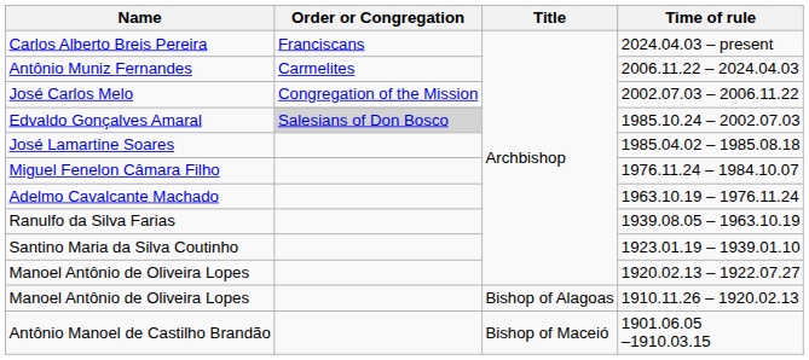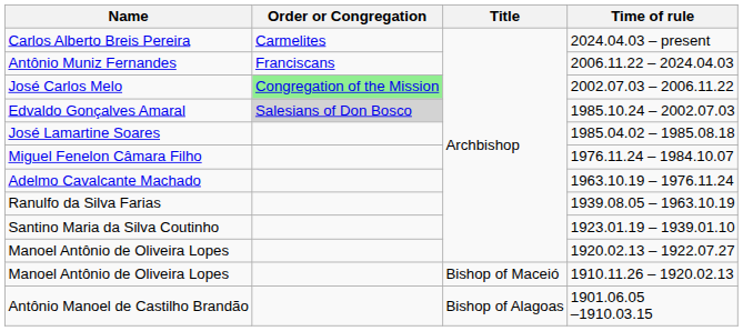 <table class="wikitable">
 <tr>
 <th>Name</th>
 <th>Order or Congregation</th>
 <th>Title</th>
 <th>Time of rule</th>
 </tr>
 <tr>
 <td><a href='#'>Carlos Alberto Breis Pereira</a></td>
-<td><a href='#'>Franciscans</a></td>
+<td><a href='#'>Carmelites</a></td>
 <td rowspan="10">Archbishop</td>
 <td>2024.04.03 – present</td>
 </tr>
 <tr>
 <td><a href='#'>Antônio Muniz Fernandes</a></td>
-<td><a href='#'>Carmelites</a></td>
+<td><a href='#'>Franciscans</a></td>
 <td>2006.11.22 – 2024.04.03</td>
 </tr>
 <tr>
 <td><a href='#'>José Carlos Melo</a></td>
-<td><a href='#'>Congregation of the Mission</a></td>
+<td style="background: lightgreen;"><a href='#'>Congregation of the Mission</a></td>
 <td>2002.07.03 – 2006.11.22</td>
 </tr>
 <tr>
 <td><a href='#'>Edvaldo Gonçalves Amaral</a></td>
 <td style="background: lightgrey;"><a href='#'>Salesians of Don Bosco</a></td>
 <td>1985.10.24 – 2002.07.03</td>
 </tr>
 <tr>
 <td><a href='#'>José Lamartine Soares</a></td>
 <td></td>
 <td>1985.04.02 – 1985.08.18</td>
 </tr>
 <tr>
 <td><a href='#'>Miguel Fenelon Câmara Filho</a></td>
 <td></td>
 <td>1976.11.24 – 1984.10.07</td>
 </tr>
 <tr>
 <td><a href='#'>Adelmo Cavalcante Machado</a></td>
 <td></td>
 <td>1963.10.19 – 1976.11.24</td>
 </tr>
 <tr>
 <td>Ranulfo da Silva Farias</td>
 <td></td>
 <td>1939.08.05 – 1963.10.19</td>
 </tr>
 <tr>
 <td>Santino Maria da Silva Coutinho</td>
 <td></td>
 <td>1923.01.19 – 1939.01.10</td>
 </tr>
 <tr>
 <td>Manoel Antônio de Oliveira Lopes</td>
 <td></td>
 <td>1920.02.13 – 1922.07.27</td>
 </tr>
 <tr>
 <td>Manoel Antônio de Oliveira Lopes</td>
 <td></td>
-<td>Bishop of Alagoas</td>
+<td>Bishop of Maceió</td>
 <td>1910.11.26 – 1920.02.13</td>
 </tr>
 <tr>
 <td>Antônio Manoel de Castilho Brandão</td>
 <td></td>
-<td>Bishop of Maceió</td>
+<td>Bishop of Alagoas</td>
 <td>1901.06.05<br>–1910.03.15</td>
 </tr>
 </table>
